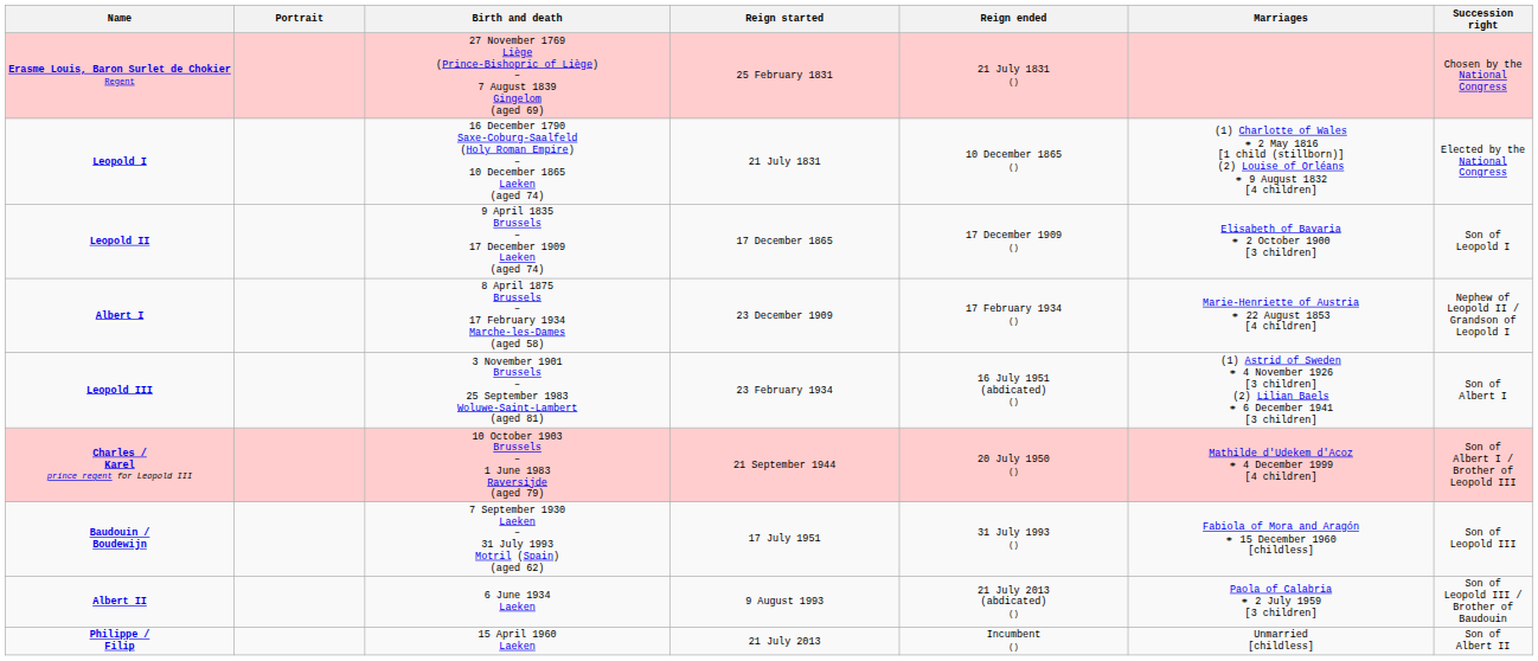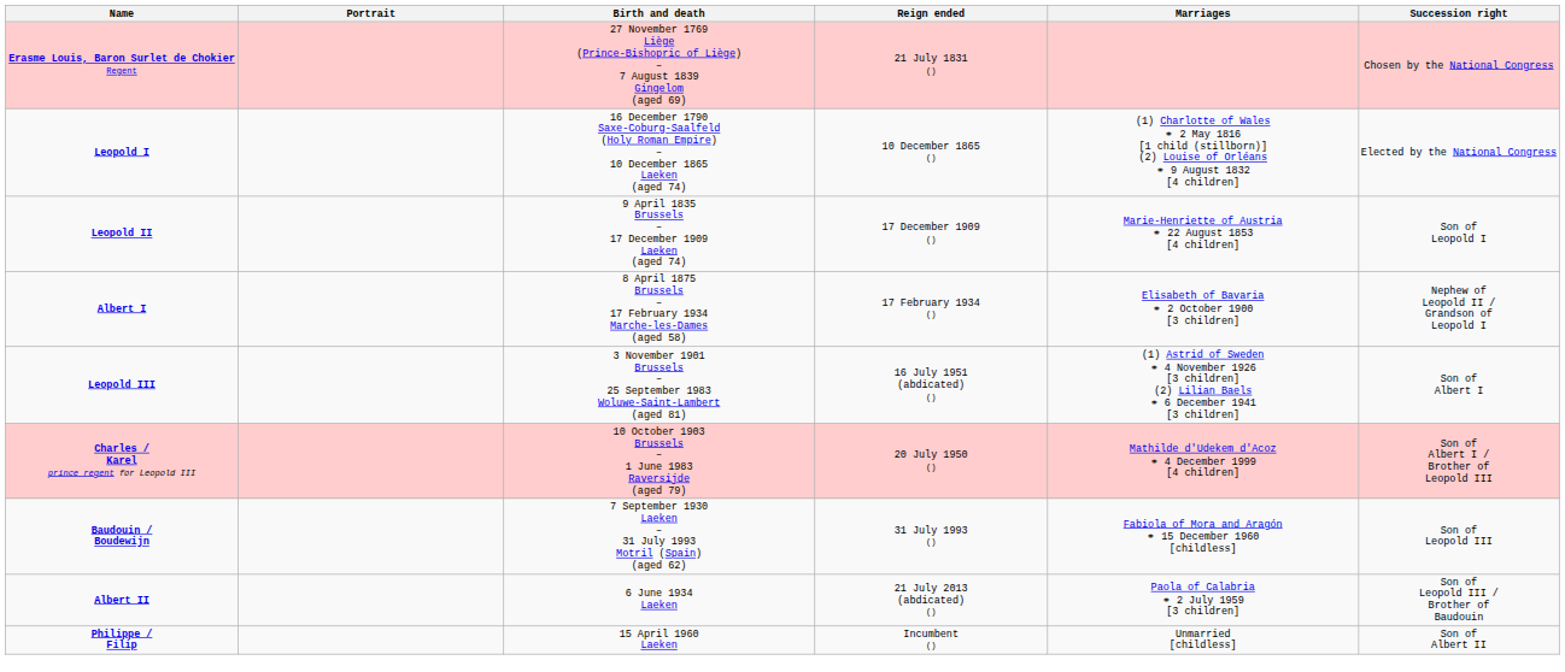 <table style="text-align:center; width:100%" class="wikitable">
 <tr>
 <th width=15%>Name</th>
 <th width=105px>Portrait</th>
 <th width=20%>Birth and death</th>
-<th width=15%>Reign started</th>
 <th width=15%>Reign ended</th>
 <th width=20%>Marriages</th>
 <th width=15>Succession right</th>
 </tr>
 <tr bgcolor="#ffcdcd">
 <td align="center"><strong><a href='#'>Erasme Louis, Baron Surlet de Chokier</a></strong><br><small><a href='#'>Regent</a></small></td>
 <td align="center"></td>
 <td align="center">27 November 1769<br><a href='#'>Liège</a><br>(<a href='#'>Prince-Bishopric of Liège</a>)<br>–<br>7 August 1839<br><a href='#'>Gingelom</a><br>(aged 69)</td>
-<td align="center">25 February 1831</td>
 <td align="center">21 July 1831<br><small>()</small></td>
 <td align="center"></td>
 <td align="center">Chosen by the <a href='#'>National Congress</a></td>
 </tr>
 <tr>
 <td align="center"><strong><a href='#'>Leopold I</a></strong></td>
 <td align="center"></td>
 <td align="center">16 December 1790<br><a href='#'>Saxe-Coburg-Saalfeld</a><br>(<a href='#'>Holy Roman Empire</a>)<br>–<br>10 December 1865<br><a href='#'>Laeken</a><br>(aged 74)</td>
-<td align="center">21 July 1831</td>
 <td align="center">10 December 1865<br><small>()</small></td>
 <td align="center">(1) <a href='#'>Charlotte of Wales</a><br>⚭ 2 May 1816<br>[1 child (stillborn)]<br>(2) <a href='#'>Louise of Orléans</a><br>⚭ 9 August 1832<br>[4 children]</td>
 <td align="center">Elected by the <a href='#'>National Congress</a></td>
 </tr>
 <tr>
 <td align="center"><strong><a href='#'>Leopold II</a></strong></td>
 <td align="center"></td>
 <td align="center">9 April 1835<br><a href='#'>Brussels</a><br>–<br>17 December 1909<br><a href='#'>Laeken</a><br>(aged 74)</td>
-<td align="center">17 December 1865</td>
 <td align="center">17 December 1909<br><small>()</small></td>
-<td align="center"><a href='#'>Elisabeth of Bavaria</a><br>⚭ 2 October 1900<br>[3 children]</td>
+<td align="center"><a href='#'>Marie-Henriette of Austria</a><br>⚭ 22 August 1853<br>[4 children]</td>
 <td align="center">Son of<br>Leopold I</td>
 </tr>
 <tr>
 <td align="center"><strong><a href='#'>Albert I</a></strong></td>
 <td align="center"></td>
 <td align="center">8 April 1875<br><a href='#'>Brussels</a><br>–<br>17 February 1934<br><a href='#'>Marche-les-Dames</a><br>(aged 58)</td>
-<td align="center">23 December 1909</td>
 <td align="center">17 February 1934<br><small>()</small></td>
-<td align="center"><a href='#'>Marie-Henriette of Austria</a><br>⚭ 22 August 1853<br>[4 children]</td>
+<td align="center"><a href='#'>Elisabeth of Bavaria</a><br>⚭ 2 October 1900<br>[3 children]</td>
 <td align="center">Nephew of<br>Leopold II /<br>Grandson of<br>Leopold I</td>
 </tr>
 <tr>
 <td align="center"><strong><a href='#'>Leopold III</a></strong></td>
 <td align="center"></td>
 <td align="center">3 November 1901<br><a href='#'>Brussels</a><br>–<br>25 September 1983<br><a href='#'>Woluwe-Saint-Lambert</a><br>(aged 81)</td>
-<td align="center">23 February 1934</td>
 <td align="center">16 July 1951<br>(abdicated)<br><small>()</small></td>
 <td align="center">(1) <a href='#'>Astrid of Sweden</a><br>⚭ 4 November 1926<br>[3 children]<br>(2) <a href='#'>Lilian Baels</a><br>⚭ 6 December 1941<br>[3 children]</td>
 <td align="center">Son of<br>Albert I</td>
 </tr>
 <tr bgcolor="#ffcdcd">
 <td align="center"><strong><a href='#'>Charles /<br>Karel</a></strong><br><small><em><a href='#'>prince regent</a> for Leopold III</em></small></td>
 <td align="center"></td>
 <td align="center">10 October 1903<br><a href='#'>Brussels</a><br>–<br>1 June 1983<br><a href='#'>Raversijde</a><br>(aged 79)</td>
-<td align="center">21 September 1944</td>
 <td align="center">20 July 1950<br><small>()</small></td>
 <td align="center"><a href='#'>Mathilde d'Udekem d'Acoz</a><br>⚭ 4 December 1999<br>[4 children]</td>
 <td align="center">Son of<br>Albert I /<br>Brother of<br>Leopold III</td>
 </tr>
 <tr>
 <td align="center"><strong><a href='#'>Baudouin /<br>Boudewijn</a></strong></td>
 <td align="center"></td>
 <td align="center">7 September 1930<br><a href='#'>Laeken</a><br>–<br>31 July 1993<br><a href='#'>Motril</a> (<a href='#'>Spain</a>)<br>(aged 62)</td>
-<td align="center">17 July 1951</td>
 <td align="center">31 July 1993<br><small>()</small></td>
 <td align="center"><a href='#'>Fabiola of Mora and Aragón</a><br>⚭ 15 December 1960<br>[childless]</td>
 <td align="center">Son of<br>Leopold III</td>
 </tr>
 <tr>
 <td align="center"><strong><a href='#'>Albert II</a></strong></td>
 <td align="center"></td>
 <td align="center">6 June 1934<br><a href='#'>Laeken</a></td>
-<td align="center">9 August 1993</td>
 <td align="center">21 July 2013<br>(abdicated)<br><small>()</small></td>
 <td align="center"><a href='#'>Paola of Calabria</a><br>⚭ 2 July 1959<br>[3 children]</td>
 <td align="center">Son of<br>Leopold III /<br>Brother of<br>Baudouin</td>
 </tr>
 <tr>
 <td align="center"><strong><a href='#'>Philippe /<br>Filip</a></strong></td>
 <td align="center"></td>
 <td align="center">15 April 1960<br><a href='#'>Laeken</a></td>
-<td align="center">21 July 2013</td>
 <td align="center">Incumbent<br><small>()</small></td>
 <td align="center">Unmarried<br>[childless]</td>
 <td align="center">Son of<br>Albert II</td>
 </tr>
 </table>
